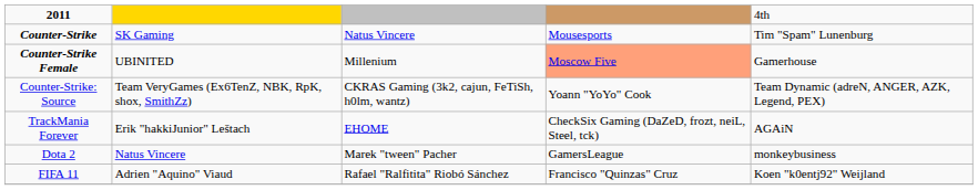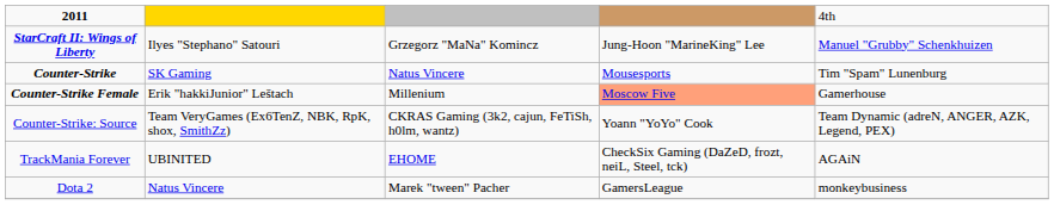 <table class="wikitable" style="text-align:left">
 <tr>
 <td style="text-align:center"><strong>2011</strong></td>
 <td style="text-align:center" bgcolor="gold"></td>
 <td style="text-align:center" bgcolor="silver"></td>
 <td style="text-align:center" bgcolor="CC9966"></td>
 <td>4th</td>
+</tr>
+<tr>
+<td style="text-align:center"><strong><em><a href='#'>StarCraft II: Wings of Liberty</a></em></strong></td>
+<td> Ilyes "Stephano" Satouri</td>
+<td> Grzegorz "MaNa" Komincz</td>
+<td> Jung-Hoon "MarineKing" Lee</td>
+<td> <a href='#'>Manuel "Grubby" Schenkhuizen</a></td>
 </tr>
 <tr>
 <td style="text-align:center"><strong><em>Counter-Strike</em></strong></td>
 <td> <a href='#'>SK Gaming</a></td>
 <td> <a href='#'>Natus Vincere</a></td>
 <td> <a href='#'>Mousesports</a></td>
 <td> Tim "Spam" Lunenburg</td>
 </tr>
 <tr>
 <td style="text-align:center"><strong><em>Counter-Strike<em> Female<strong></td>
-<td> UBINITED</td>
+<td> Erik "hakkiJunior" Leštach</td>
 <td> Millenium</td>
 <td style="background: lightsalmon;"> <a href='#'>Moscow Five</a></td>
 <td> Gamerhouse</td>
 </tr>
 <tr>
 <td style="text-align:center"></em></strong><a href='#'>Counter-Strike: Source</a><strong><em></td>
 <td> Team VeryGames (Ex6TenZ, NBK, RpK, shox, <a href='#'>SmithZz</a>)</td>
 <td> CKRAS Gaming (3k2, cajun, FeTiSh, h0lm, wantz)</td>
 <td> Yoann "YoYo" Cook</td>
 <td> Team Dynamic (adreN, ANGER, AZK, Legend, PEX)</td>
 </tr>
 <tr>
 <td style="text-align:center"></em></strong><a href='#'>TrackMania Forever</a><strong><em></td>
-<td> Erik "hakkiJunior" Leštach</td>
+<td> UBINITED</td>
 <td> <a href='#'>EHOME</a></td>
 <td> CheckSix Gaming (DaZeD, frozt, neiL, Steel, tck)</td>
 <td> AGAiN</td>
 </tr>
 <tr>
 <td style="text-align:center"></em></strong><a href='#'>Dota 2</a><strong><em></td>
 <td> <a href='#'>Natus Vincere</a></td>
 <td> Marek "tween" Pacher</td>
 <td> GamersLeague</td>
 <td> monkeybusiness</td>
 </tr>
 <tr>
-<td style="text-align:center"></em></strong><a href='#'>FIFA 11</a><strong><em></td>
-<td> Adrien "Aquino" Viaud</td>
-<td> Rafael "Ralfitita" Riobó Sánchez</td>
-<td> Francisco "Quinzas" Cruz</td>
-<td> Koen "k0entj92" Weijland</td>
-</tr>
-<tr>
 </tr>
 </table>
